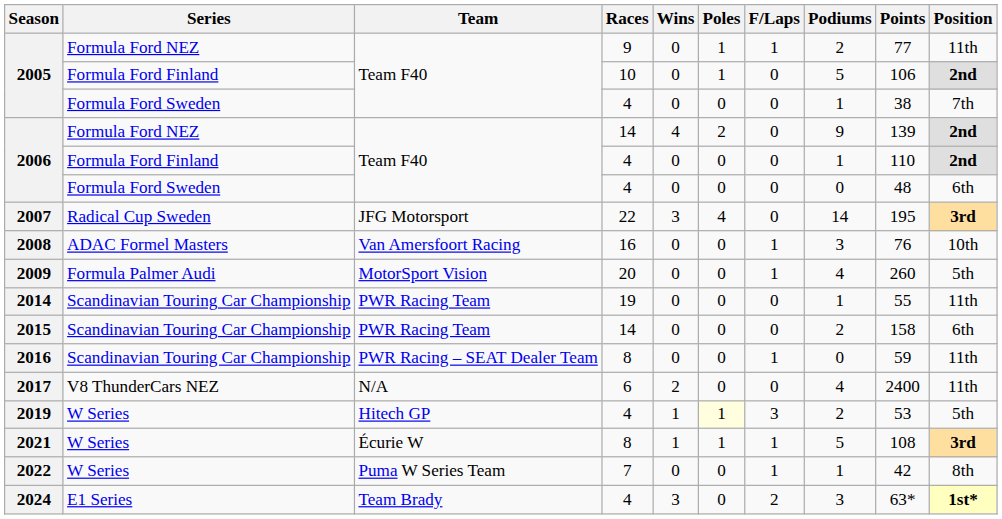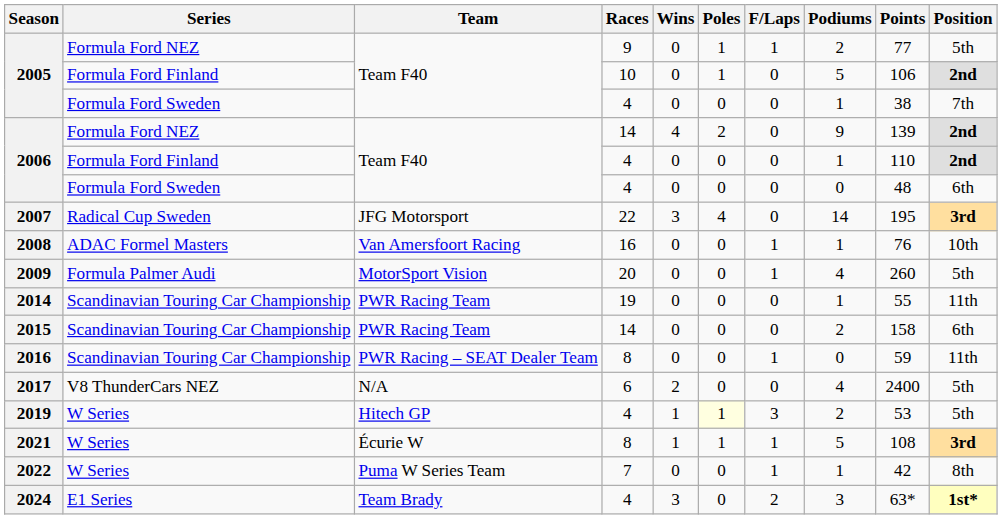 <table class="wikitable" style="font-size: 90%; text-align:center">
 <tr>
 <th>Season</th>
 <th>Series</th>
 <th>Team</th>
 <th>Races</th>
 <th>Wins</th>
 <th>Poles</th>
 <th>F/Laps</th>
 <th>Podiums</th>
 <th>Points</th>
 <th>Position</th>
 </tr>
 <tr>
 <th rowspan=3>2005</th>
 <td align=left><a href='#'>Formula Ford NEZ</a></td>
 <td align=left rowspan=3>Team F40</td>
 <td>9</td>
 <td>0</td>
 <td>1</td>
 <td>1</td>
 <td>2</td>
 <td>77</td>
-<td>11th</td>
+<td>5th</td>
 </tr>
 <tr>
 <td align=left><a href='#'>Formula Ford Finland</a></td>
 <td>10</td>
 <td>0</td>
 <td>1</td>
 <td>0</td>
 <td>5</td>
 <td>106</td>
 <td style="background:#DFDFDF;"><strong>2nd</strong></td>
 </tr>
 <tr>
 <td align=left><a href='#'>Formula Ford Sweden</a></td>
 <td>4</td>
 <td>0</td>
 <td>0</td>
 <td>0</td>
 <td>1</td>
 <td>38</td>
 <td>7th</td>
 </tr>
 <tr>
 <th rowspan=3>2006</th>
 <td align=left><a href='#'>Formula Ford NEZ</a></td>
 <td align=left rowspan=3>Team F40</td>
 <td>14</td>
 <td>4</td>
 <td>2</td>
 <td>0</td>
 <td>9</td>
 <td>139</td>
 <td style="background:#DFDFDF;"><strong>2nd</strong></td>
 </tr>
 <tr>
 <td align=left><a href='#'>Formula Ford Finland</a></td>
 <td>4</td>
 <td>0</td>
 <td>0</td>
 <td>0</td>
 <td>1</td>
 <td>110</td>
 <td style="background:#DFDFDF;"><strong>2nd</strong></td>
 </tr>
 <tr>
 <td align=left><a href='#'>Formula Ford Sweden</a></td>
 <td>4</td>
 <td>0</td>
 <td>0</td>
 <td>0</td>
 <td>0</td>
 <td>48</td>
 <td>6th</td>
 </tr>
 <tr>
 <th>2007</th>
 <td align=left><a href='#'>Radical Cup Sweden</a></td>
 <td align=left>JFG Motorsport</td>
 <td>22</td>
 <td>3</td>
 <td>4</td>
 <td>0</td>
 <td>14</td>
 <td>195</td>
 <td style="background:#FFDF9F;"><strong>3rd</strong></td>
 </tr>
 <tr>
 <th>2008</th>
 <td align=left><a href='#'>ADAC Formel Masters</a></td>
 <td align=left><a href='#'>Van Amersfoort Racing</a></td>
 <td>16</td>
 <td>0</td>
 <td>0</td>
 <td>1</td>
-<td>3</td>
+<td>1</td>
 <td>76</td>
 <td>10th</td>
 </tr>
 <tr>
 <th>2009</th>
 <td align=left><a href='#'>Formula Palmer Audi</a></td>
 <td align=left><a href='#'>MotorSport Vision</a></td>
 <td>20</td>
 <td>0</td>
 <td>0</td>
 <td>1</td>
 <td>4</td>
 <td>260</td>
 <td>5th</td>
 </tr>
 <tr>
 <th>2014</th>
 <td align=left><a href='#'>Scandinavian Touring Car Championship</a></td>
 <td align=left><a href='#'>PWR Racing Team</a></td>
 <td>19</td>
 <td>0</td>
 <td>0</td>
 <td>0</td>
 <td>1</td>
 <td>55</td>
 <td>11th</td>
 </tr>
 <tr>
 <th>2015</th>
 <td align=left><a href='#'>Scandinavian Touring Car Championship</a></td>
 <td align=left><a href='#'>PWR Racing Team</a></td>
 <td>14</td>
 <td>0</td>
 <td>0</td>
 <td>0</td>
 <td>2</td>
 <td>158</td>
 <td>6th</td>
 </tr>
 <tr>
 <th>2016</th>
 <td align=left><a href='#'>Scandinavian Touring Car Championship</a></td>
 <td align=left><a href='#'>PWR Racing – SEAT Dealer Team</a></td>
 <td>8</td>
 <td>0</td>
 <td>0</td>
 <td>1</td>
 <td>0</td>
 <td>59</td>
 <td>11th</td>
 </tr>
 <tr>
 <th>2017</th>
 <td align=left>V8 ThunderCars NEZ</td>
 <td align=left>N/A</td>
 <td>6</td>
 <td>2</td>
 <td>0</td>
 <td>0</td>
 <td>4</td>
 <td>2400</td>
-<td>11th</td>
+<td>5th</td>
 </tr>
 <tr>
 <th>2019</th>
 <td align=left><a href='#'>W Series</a></td>
 <td align=left><a href='#'>Hitech GP</a></td>
 <td>4</td>
 <td>1</td>
 <td style="background: lightyellow;">1</td>
 <td>3</td>
 <td>2</td>
 <td>53</td>
 <td>5th</td>
 </tr>
 <tr>
 <th>2021</th>
 <td align=left><a href='#'>W Series</a></td>
 <td align=left>Écurie W</td>
 <td>8</td>
 <td>1</td>
 <td>1</td>
 <td>1</td>
 <td>5</td>
 <td>108</td>
 <td style="background:#FFDF9F;"><strong>3rd</strong></td>
 </tr>
 <tr>
 <th>2022</th>
 <td align=left><a href='#'>W Series</a></td>
 <td align=left><a href='#'>Puma</a> W Series Team</td>
 <td>7</td>
 <td>0</td>
 <td>0</td>
 <td>1</td>
 <td>1</td>
 <td>42</td>
 <td>8th</td>
 </tr>
 <tr>
 <th>2024</th>
 <td align=left><a href='#'>E1 Series</a></td>
 <td align=left><a href='#'>Team Brady</a></td>
 <td>4</td>
 <td>3</td>
 <td>0</td>
 <td>2</td>
 <td>3</td>
 <td>63*</td>
 <td style="background:#FFFFBF;"><strong>1st*</strong></td>
 </tr>
 </table>
